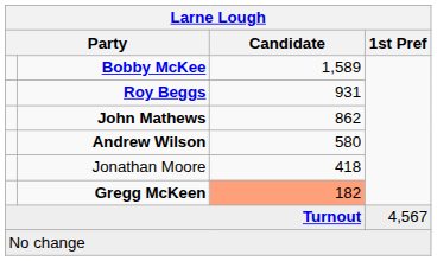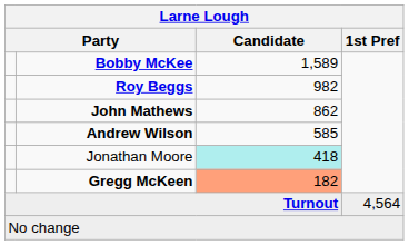 <table class="wikitable">
 <tr>
 <th colspan="4" align="center"><a href='#'>Larne Lough</a></th>
 </tr>
 <tr>
 <th colspan="2" align="center" width=200>Party</th>
 <th width=150>Candidate</th>
 <th width=60>1st Pref</th>
 </tr>
 <tr>
 <td></td>
 <td align="right"><strong><a href='#'>Bobby McKee</a></strong></td>
 <td align="right">1,589</td>
 </tr>
 <tr>
 <td></td>
 <td align="right"><strong><a href='#'>Roy Beggs</a></strong></td>
-<td align="right">931</td>
+<td align="right">982</td>
 </tr>
 <tr>
 <td></td>
 <td align="right"><strong>John Mathews</strong></td>
 <td align="right">862</td>
 </tr>
 <tr>
 <td></td>
 <td align="right"><strong>Andrew Wilson</strong></td>
-<td align="right">580</td>
+<td align="right">585</td>
 </tr>
 <tr>
 <td></td>
 <td align="right">Jonathan Moore</td>
-<td align="right">418</td>
+<td align="right" style="background: paleturquoise;">418</td>
 </tr>
 <tr>
 <td></td>
 <td align="right"><strong>Gregg McKeen</strong></td>
 <td align="right" style="background: lightsalmon;">182</td>
 </tr>
 <tr bgcolor="EEEEEE">
 <td colspan=3 align="right"><strong><a href='#'>Turnout</a></strong></td>
-<td align="right">4,567</td>
+<td align="right">4,564</td>
 </tr>
 <tr>
 <td colspan=4 bgcolor="EEEEEE">No change</td>
 </tr>
 </table>
